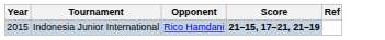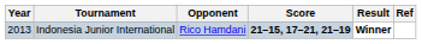 <table class="sortable wikitable" style="font-size: 90%">
 <tr>
 <th>Year</th>
 <th>Tournament</th>
 <th>Opponent</th>
 <th>Score</th>
+<th>Result</th>
 <th>Ref</th>
 </tr>
 <tr style="background:#C6D4E1">
-<td align="center">2015</td>
+<td align="center">2013</td>
 <td align="left">Indonesia Junior International</td>
 <td align="left"> <a href='#'>Rico Hamdani</a></td>
 <td align="left"><strong>21–15, 17–21, 21–19</strong></td>
+<td style="text-align:left; background:white"> <strong>Winner</strong></td>
 <td style="text-align:center; background:white"></td>
 </tr>
 </table>
